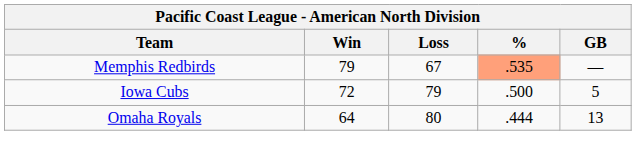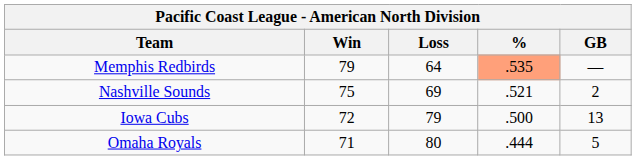 <table class="wikitable" width="40%" style="text-align:center;">
 <tr>
 <th colspan="5">Pacific Coast League - American North Division</th>
 </tr>
 <tr>
 <th>Team</th>
 <th>Win</th>
 <th>Loss</th>
 <th>%</th>
 <th>GB</th>
 </tr>
 <tr>
 <td style="text-align:center;"><a href='#'>Memphis Redbirds</a></td>
 <td>79</td>
-<td>67</td>
+<td>64</td>
 <td style="background: lightsalmon;">.535</td>
 <td>—</td>
+</tr>
+<tr>
+<td style="text-align:center;"><a href='#'>Nashville Sounds</a></td>
+<td>75</td>
+<td>69</td>
+<td>.521</td>
+<td>2</td>
 </tr>
 <tr>
 <td style="text-align:center;"><a href='#'>Iowa Cubs</a></td>
 <td>72</td>
 <td>79</td>
 <td>.500</td>
-<td>5</td>
+<td>13</td>
 </tr>
 <tr>
 <td style="text-align:center;"><a href='#'>Omaha Royals</a></td>
-<td>64</td>
+<td>71</td>
 <td>80</td>
 <td>.444</td>
-<td>13</td>
+<td>5</td>
 </tr>
 </table>
